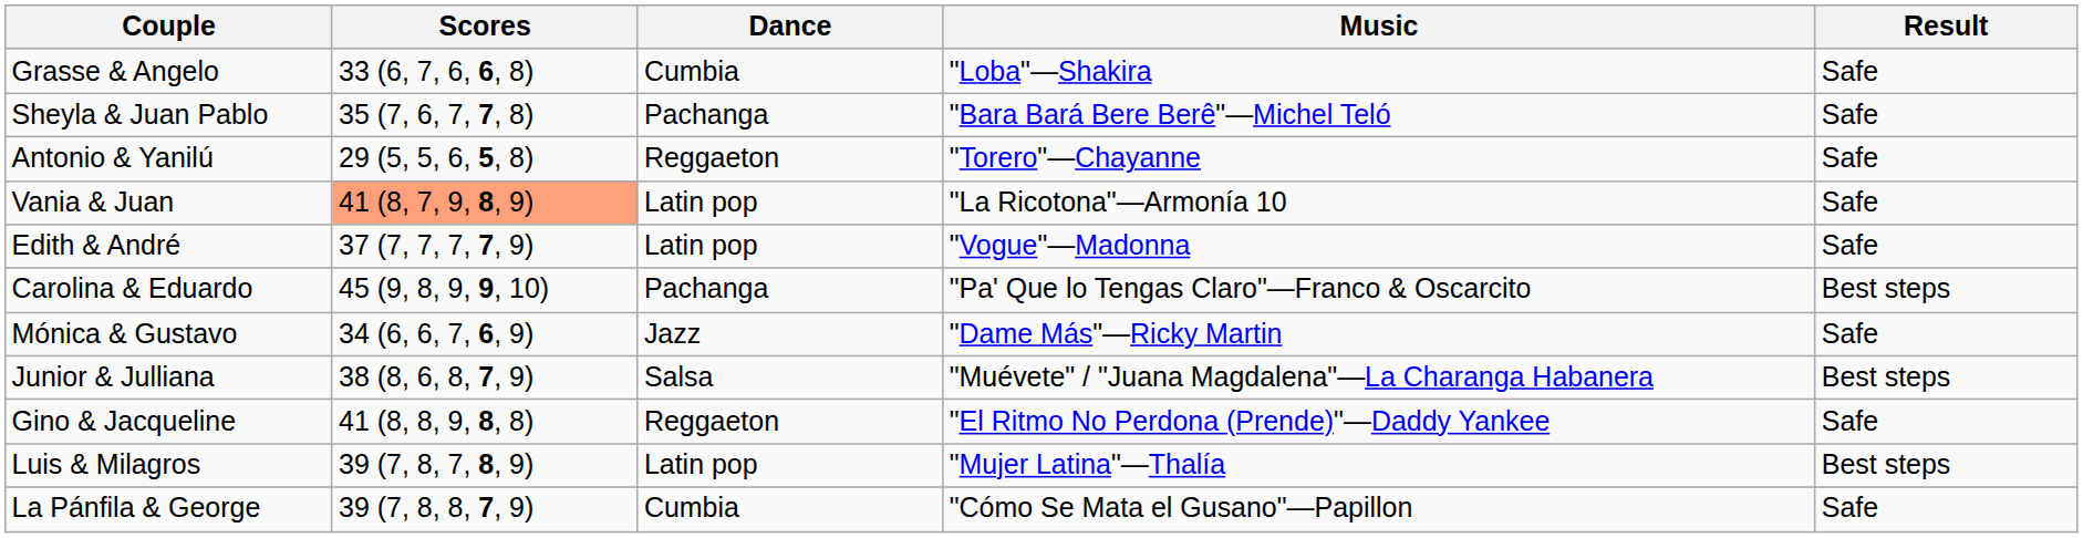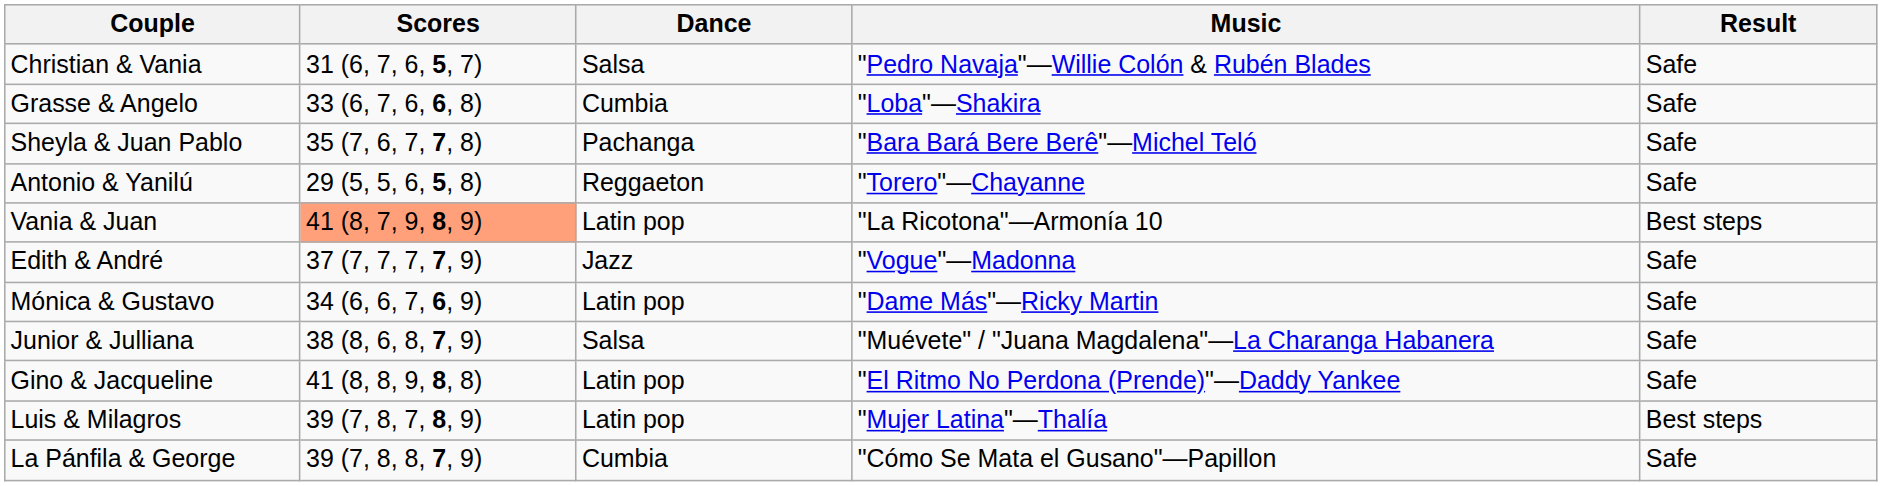 <table class="wikitable sortable" style="width:95%; white-space:nowrap">
 <tr>
 <th style="width:15%;">Couple</th>
 <th style="width:14%;">Scores</th>
 <th style="width:14%;">Dance</th>
 <th style="width:40%;">Music</th>
 <th style="width:12%;">Result</th>
+</tr>
+<tr>
+<td>Christian & Vania</td>
+<td>31 (6, 7, 6, <strong>5</strong>, 7)</td>
+<td>Salsa</td>
+<td>"<a href='#'>Pedro Navaja</a>"—<a href='#'>Willie Colón</a> & <a href='#'>Rubén Blades</a></td>
+<td>Safe</td>
 </tr>
 <tr>
 <td>Grasse & Angelo</td>
 <td>33 (6, 7, 6, <strong>6</strong>, 8)</td>
 <td>Cumbia</td>
 <td>"<a href='#'>Loba</a>"—<a href='#'>Shakira</a></td>
 <td>Safe</td>
 </tr>
 <tr>
 <td>Sheyla & Juan Pablo</td>
 <td>35 (7, 6, 7, <strong>7</strong>, 8)</td>
 <td>Pachanga</td>
 <td>"<a href='#'>Bara Bará Bere Berê</a>"—<a href='#'>Michel Teló</a></td>
 <td>Safe</td>
 </tr>
 <tr>
 <td>Antonio & Yanilú</td>
 <td>29 (5, 5, 6, <strong>5</strong>, 8)</td>
 <td>Reggaeton</td>
 <td>"<a href='#'>Torero</a>"—<a href='#'>Chayanne</a></td>
 <td>Safe</td>
 </tr>
 <tr>
 <td>Vania & Juan</td>
 <td style="background: lightsalmon;">41 (8, 7, 9, <strong>8</strong>, 9)</td>
 <td>Latin pop</td>
 <td>"La Ricotona"—Armonía 10</td>
-<td>Safe</td>
+<td>Best steps</td>
 </tr>
 <tr>
 <td>Edith & André</td>
 <td>37 (7, 7, 7, <strong>7</strong>, 9)</td>
-<td>Latin pop</td>
+<td>Jazz</td>
 <td>"<a href='#'>Vogue</a>"—<a href='#'>Madonna</a></td>
 <td>Safe</td>
 </tr>
 <tr>
-<td>Carolina & Eduardo</td>
-<td>45 (9, 8, 9, <strong>9</strong>, 10)</td>
-<td>Pachanga</td>
-<td>"Pa' Que lo Tengas Claro"—Franco & Oscarcito</td>
-<td>Best steps</td>
-</tr>
-<tr>
 <td>Mónica & Gustavo</td>
 <td>34 (6, 6, 7, <strong>6</strong>, 9)</td>
-<td>Jazz</td>
+<td>Latin pop</td>
 <td>"<a href='#'>Dame Más</a>"—<a href='#'>Ricky Martin</a></td>
 <td>Safe</td>
 </tr>
 <tr>
 <td>Junior & Julliana</td>
 <td>38 (8, 6, 8, <strong>7</strong>, 9)</td>
 <td>Salsa</td>
 <td>"Muévete" / "Juana Magdalena"—<a href='#'>La Charanga Habanera</a></td>
-<td>Best steps</td>
+<td>Safe</td>
 </tr>
 <tr>
 <td>Gino & Jacqueline</td>
 <td>41 (8, 8, 9, <strong>8</strong>, 8)</td>
-<td>Reggaeton</td>
+<td>Latin pop</td>
 <td>"<a href='#'>El Ritmo No Perdona (Prende)</a>"—<a href='#'>Daddy Yankee</a></td>
 <td>Safe</td>
 </tr>
 <tr>
 <td>Luis & Milagros</td>
 <td>39 (7, 8, 7, <strong>8</strong>, 9)</td>
 <td>Latin pop</td>
 <td>"<a href='#'>Mujer Latina</a>"—<a href='#'>Thalía</a></td>
 <td>Best steps</td>
 </tr>
 <tr>
 <td>La Pánfila & George</td>
 <td>39 (7, 8, 8, <strong>7</strong>, 9)</td>
 <td>Cumbia</td>
 <td>"Cómo Se Mata el Gusano"—Papillon</td>
 <td>Safe</td>
 </tr>
 </table>
